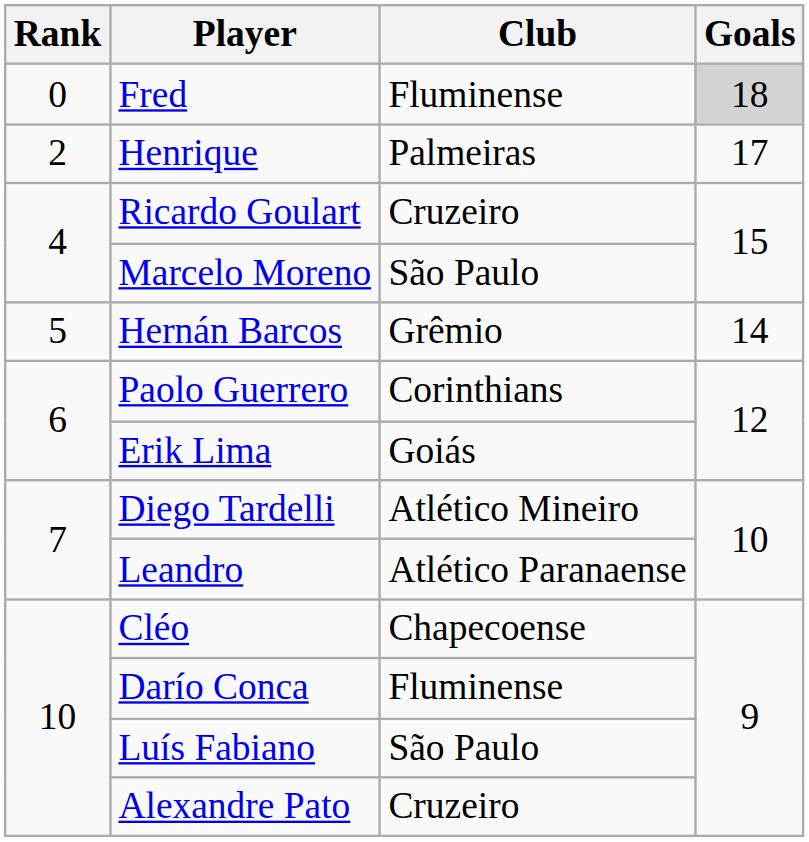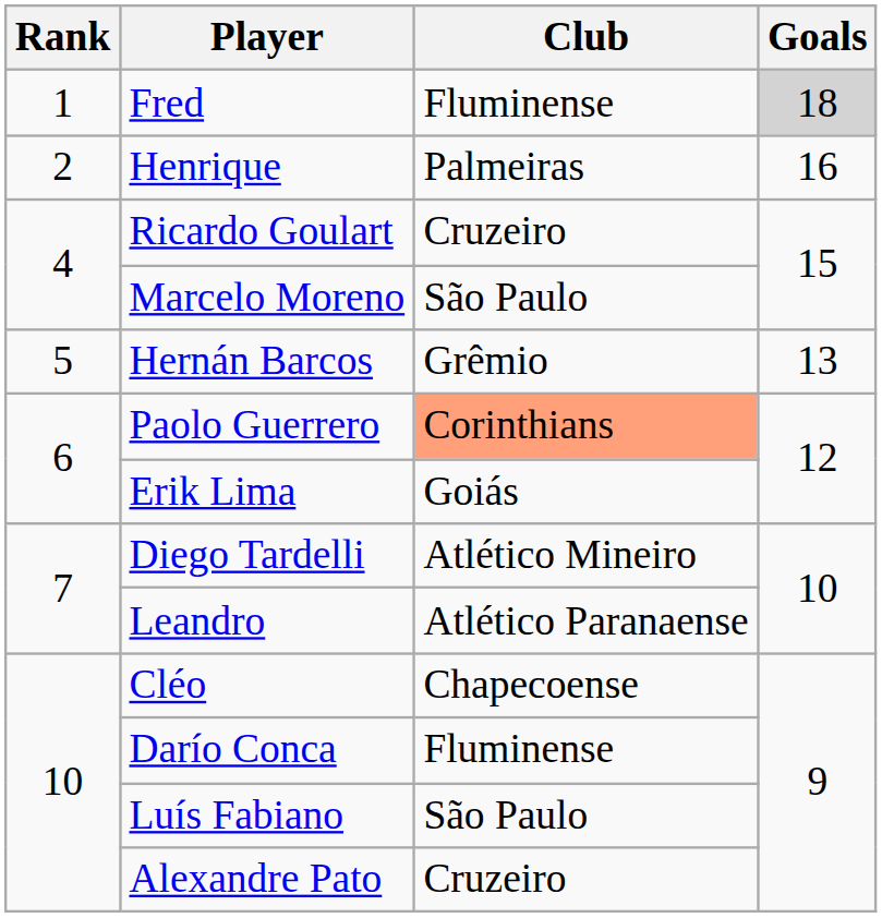 <table class="wikitable sortable" style="text-align:center">
 <tr>
 <th>Rank</th>
 <th>Player</th>
 <th>Club</th>
 <th>Goals</th>
 </tr>
 <tr>
-<td rowspan="1">0</td>
+<td rowspan="1">1</td>
 <td align="left"> <a href='#'>Fred</a></td>
 <td align="left">Fluminense</td>
 <td rowspan-"1" style="background: lightgrey;">18</td>
 </tr>
 <tr>
 <td rowspan="1">2</td>
 <td align="left"> <a href='#'>Henrique</a></td>
 <td align="left">Palmeiras</td>
-<td rowspan="1">17</td>
+<td rowspan="1">16</td>
 </tr>
 <tr>
 <td rowspan="2">4</td>
 <td align="left"> <a href='#'>Ricardo Goulart</a></td>
 <td align="left">Cruzeiro</td>
 <td rowspan="2">15</td>
 </tr>
 <tr>
 <td align="left"> <a href='#'>Marcelo Moreno</a></td>
 <td align="left">São Paulo</td>
 </tr>
 <tr>
 <td rowspan="1">5</td>
 <td align="left"> <a href='#'>Hernán Barcos</a></td>
 <td align="left">Grêmio</td>
-<td rowspan="1">14</td>
+<td rowspan="1">13</td>
 </tr>
 <tr>
 <td rowspan="2">6</td>
 <td align="left"> <a href='#'>Paolo Guerrero</a></td>
-<td align="left">Corinthians</td>
+<td align="left" style="background: lightsalmon;">Corinthians</td>
 <td rowspan="2">12</td>
 </tr>
 <tr>
 <td align="left"> <a href='#'>Erik Lima</a></td>
 <td align="left">Goiás</td>
 </tr>
 <tr>
 <td rowspan="2">7</td>
 <td align="left"> <a href='#'>Diego Tardelli</a></td>
 <td align="left">Atlético Mineiro</td>
 <td rowspan="2">10</td>
 </tr>
 <tr>
 <td align="left"> <a href='#'>Leandro</a></td>
 <td align="left">Atlético Paranaense</td>
 </tr>
 <tr>
 <td rowspan="4">10</td>
 <td align="left"> <a href='#'>Cléo</a></td>
 <td align="left">Chapecoense</td>
 <td rowspan="4">9</td>
 </tr>
 <tr>
 <td align="left"> <a href='#'>Darío Conca</a></td>
 <td align="left">Fluminense</td>
 </tr>
 <tr>
 <td align="left"> <a href='#'>Luís Fabiano</a></td>
 <td align="left">São Paulo</td>
 </tr>
 <tr>
 <td align="left"> <a href='#'>Alexandre Pato</a></td>
 <td align="left">Cruzeiro</td>
 </tr>
 </table>
